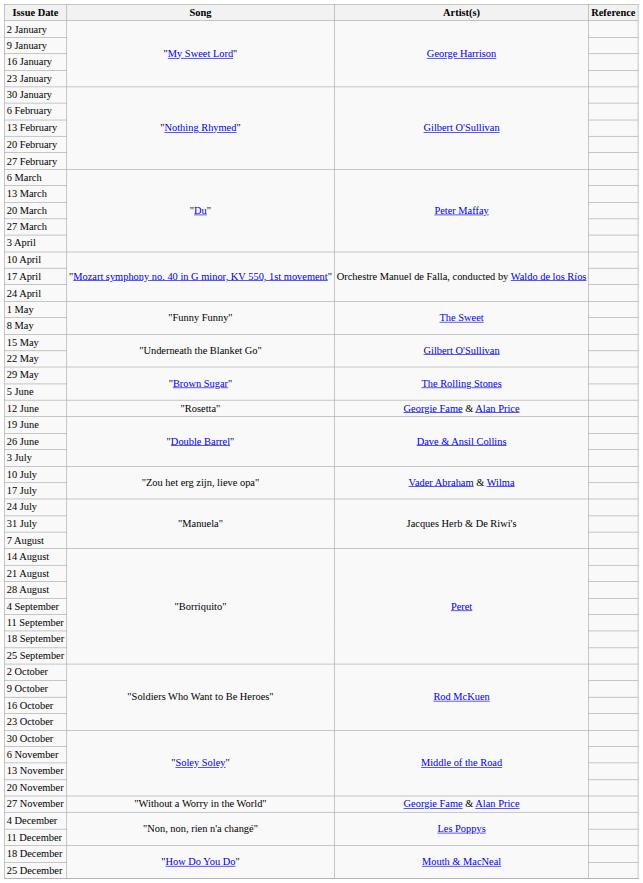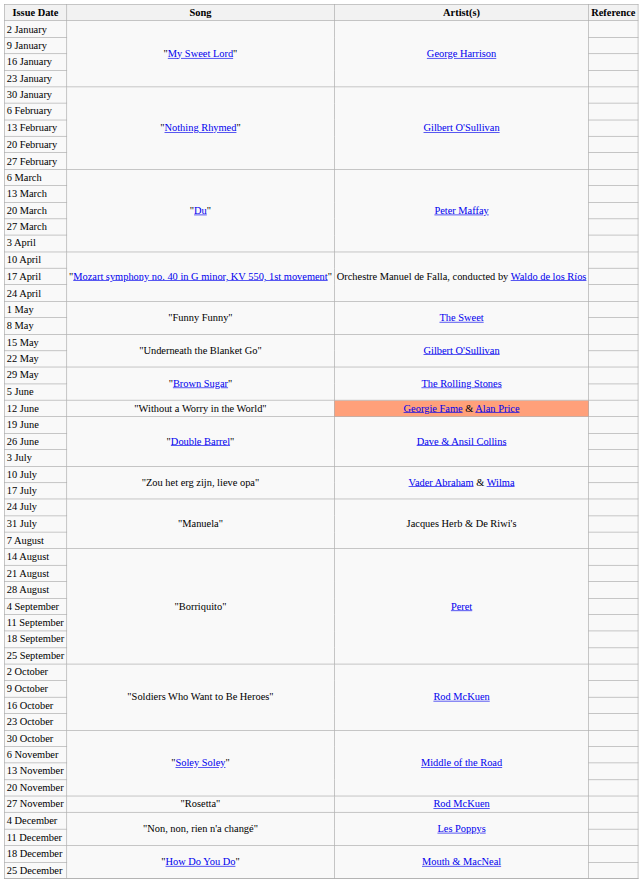 <table class="wikitable">
 <tr>
 <th align="center">Issue Date</th>
 <th align="center">Song</th>
 <th align="center">Artist(s)</th>
 <th align="center">Reference</th>
 </tr>
 <tr>
 <td>2 January</td>
 <td align="center" rowspan="4">"<a href='#'>My Sweet Lord</a>"</td>
 <td align="center" rowspan="4"><a href='#'>George Harrison</a></td>
 <td align="center"></td>
 </tr>
 <tr>
 <td>9 January</td>
 <td align="center"></td>
 </tr>
 <tr>
 <td>16 January</td>
 <td align="center"></td>
 </tr>
 <tr>
 <td>23 January</td>
 <td align="center"></td>
 </tr>
 <tr>
 <td>30 January</td>
 <td align="center" rowspan="5">"<a href='#'>Nothing Rhymed</a>"</td>
 <td align="center" rowspan="5"><a href='#'>Gilbert O'Sullivan</a></td>
 <td align="center"></td>
 </tr>
 <tr>
 <td>6 February</td>
 <td align="center"></td>
 </tr>
 <tr>
 <td>13 February</td>
 <td align="center"></td>
 </tr>
 <tr>
 <td>20 February</td>
 <td align="center"></td>
 </tr>
 <tr>
 <td>27 February</td>
 <td align="center"></td>
 </tr>
 <tr>
 <td>6 March</td>
 <td align="center" rowspan="5">"<a href='#'>Du</a>"</td>
 <td align="center" rowspan="5"><a href='#'>Peter Maffay</a></td>
 <td align="center"></td>
 </tr>
 <tr>
 <td>13 March</td>
 <td align="center"></td>
 </tr>
 <tr>
 <td>20 March</td>
 <td align="center"></td>
 </tr>
 <tr>
 <td>27 March</td>
 <td align="center"></td>
 </tr>
 <tr>
 <td>3 April</td>
 <td align="center"></td>
 </tr>
 <tr>
 <td>10 April</td>
 <td align="center" rowspan="3">"<a href='#'>Mozart symphony no. 40 in G minor, KV 550, 1st movement</a>"</td>
 <td align="center" rowspan="3">Orchestre Manuel de Falla, conducted by <a href='#'>Waldo de los Ríos</a></td>
 <td align="center"></td>
 </tr>
 <tr>
 <td>17 April</td>
 <td align="center"></td>
 </tr>
 <tr>
 <td>24 April</td>
 <td align="center"></td>
 </tr>
 <tr>
 <td>1 May</td>
 <td align="center" rowspan="2">"Funny Funny"</td>
 <td align="center" rowspan="2"><a href='#'>The Sweet</a></td>
 <td align="center"></td>
 </tr>
 <tr>
 <td>8 May</td>
 <td align="center"></td>
 </tr>
 <tr>
 <td>15 May</td>
 <td align="center" rowspan="2">"Underneath the Blanket Go"</td>
 <td align="center" rowspan="2"><a href='#'>Gilbert O'Sullivan</a></td>
 <td align="center"></td>
 </tr>
 <tr>
 <td>22 May</td>
 <td align="center"></td>
 </tr>
 <tr>
 <td>29 May</td>
 <td align="center" rowspan="2">"<a href='#'>Brown Sugar</a>"</td>
 <td align="center" rowspan="2"><a href='#'>The Rolling Stones</a></td>
 <td align="center"></td>
 </tr>
 <tr>
 <td>5 June</td>
 <td align="center"></td>
 </tr>
 <tr>
 <td>12 June</td>
-<td align="center">"Rosetta"</td>
-<td align="center"><a href='#'>Georgie Fame</a> & <a href='#'>Alan Price</a></td>
+<td align="center">"Without a Worry in the World"</td>
+<td align="center" style="background: lightsalmon;"><a href='#'>Georgie Fame</a> & <a href='#'>Alan Price</a></td>
 <td align="center"></td>
 </tr>
 <tr>
 <td>19 June</td>
 <td align="center" rowspan="3">"<a href='#'>Double Barrel</a>"</td>
 <td align="center" rowspan="3"><a href='#'>Dave & Ansil Collins</a></td>
 <td align="center"></td>
 </tr>
 <tr>
 <td>26 June</td>
 <td align="center"></td>
 </tr>
 <tr>
 <td>3 July</td>
 <td align="center"></td>
 </tr>
 <tr>
 <td>10 July</td>
 <td align="center" rowspan="2">"Zou het erg zijn, lieve opa"</td>
 <td align="center" rowspan="2"><a href='#'>Vader Abraham</a> & <a href='#'>Wilma</a></td>
 <td align="center"></td>
 </tr>
 <tr>
 <td>17 July</td>
 <td align="center"></td>
 </tr>
 <tr>
 <td>24 July</td>
 <td align="center" rowspan="3">"Manuela"</td>
 <td align="center" rowspan="3">Jacques Herb & De Riwi's</td>
 <td align="center"></td>
 </tr>
 <tr>
 <td>31 July</td>
 <td align="center"></td>
 </tr>
 <tr>
 <td>7 August</td>
 <td align="center"></td>
 </tr>
 <tr>
 <td>14 August</td>
 <td align="center" rowspan="7">"Borriquito"</td>
 <td align="center" rowspan="7"><a href='#'>Peret</a></td>
 <td align="center"></td>
 </tr>
 <tr>
 <td>21 August</td>
 <td align="center"></td>
 </tr>
 <tr>
 <td>28 August</td>
 <td align="center"></td>
 </tr>
 <tr>
 <td>4 September</td>
 <td align="center"></td>
 </tr>
 <tr>
 <td>11 September</td>
 <td align="center"></td>
 </tr>
 <tr>
 <td>18 September</td>
 <td align="center"></td>
 </tr>
 <tr>
 <td>25 September</td>
 <td align="center"></td>
 </tr>
 <tr>
 <td>2 October</td>
 <td align="center" rowspan="4">"Soldiers Who Want to Be Heroes"</td>
 <td align="center" rowspan="4"><a href='#'>Rod McKuen</a></td>
 <td align="center"></td>
 </tr>
 <tr>
 <td>9 October</td>
 <td align="center"></td>
 </tr>
 <tr>
 <td>16 October</td>
 <td align="center"></td>
 </tr>
 <tr>
 <td>23 October</td>
 <td align="center"></td>
 </tr>
 <tr>
 <td>30 October</td>
 <td align="center" rowspan="4">"<a href='#'>Soley Soley</a>"</td>
 <td align="center" rowspan="4"><a href='#'>Middle of the Road</a></td>
 <td align="center"></td>
 </tr>
 <tr>
 <td>6 November</td>
 <td align="center"></td>
 </tr>
 <tr>
 <td>13 November</td>
 <td align="center"></td>
 </tr>
 <tr>
 <td>20 November</td>
 <td align="center"></td>
 </tr>
 <tr>
 <td>27 November</td>
-<td align="center">"Without a Worry in the World"</td>
-<td align="center"><a href='#'>Georgie Fame</a> & <a href='#'>Alan Price</a></td>
+<td align="center">"Rosetta"</td>
+<td align="center"><a href='#'>Rod McKuen</a></td>
 <td align="center"></td>
 </tr>
 <tr>
 <td>4 December</td>
 <td align="center" rowspan="2">"Non, non, rien n'a changé"</td>
 <td align="center" rowspan="2"><a href='#'>Les Poppys</a></td>
 <td align="center"></td>
 </tr>
 <tr>
 <td>11 December</td>
 <td align="center"></td>
 </tr>
 <tr>
 <td>18 December</td>
 <td align="center" rowspan="2">"<a href='#'>How Do You Do</a>"</td>
 <td align="center" rowspan="2"><a href='#'>Mouth & MacNeal</a></td>
 <td align="center"></td>
 </tr>
 <tr>
 <td>25 December</td>
 <td align="center"></td>
 </tr>
 <tr>
 </tr>
 </table>
